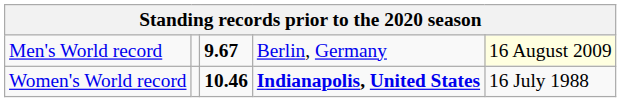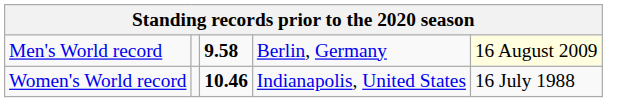 <table class="wikitable">
 <tr>
 <th colspan="5">Standing records prior to the 2020 season</th>
 </tr>
 <tr>
 <td><a href='#'>Men's World record</a></td>
 <td></td>
-<td><strong>9.67</strong></td>
+<td><strong>9.58</strong></td>
 <td><a href='#'>Berlin</a>, <a href='#'>Germany</a></td>
 <td style="background: lightyellow;">16 August 2009</td>
 </tr>
 <tr>
 <td><a href='#'>Women's World record</a></td>
 <td></td>
 <td><strong>10.46</strong></td>
-<td><strong><a href='#'>Indianapolis</a>, <a href='#'>United States</a></strong></td>
+<td><a href='#'>Indianapolis</a>, <a href='#'>United States</a></td>
 <td>16 July 1988</td>
 </tr>
 </table>
